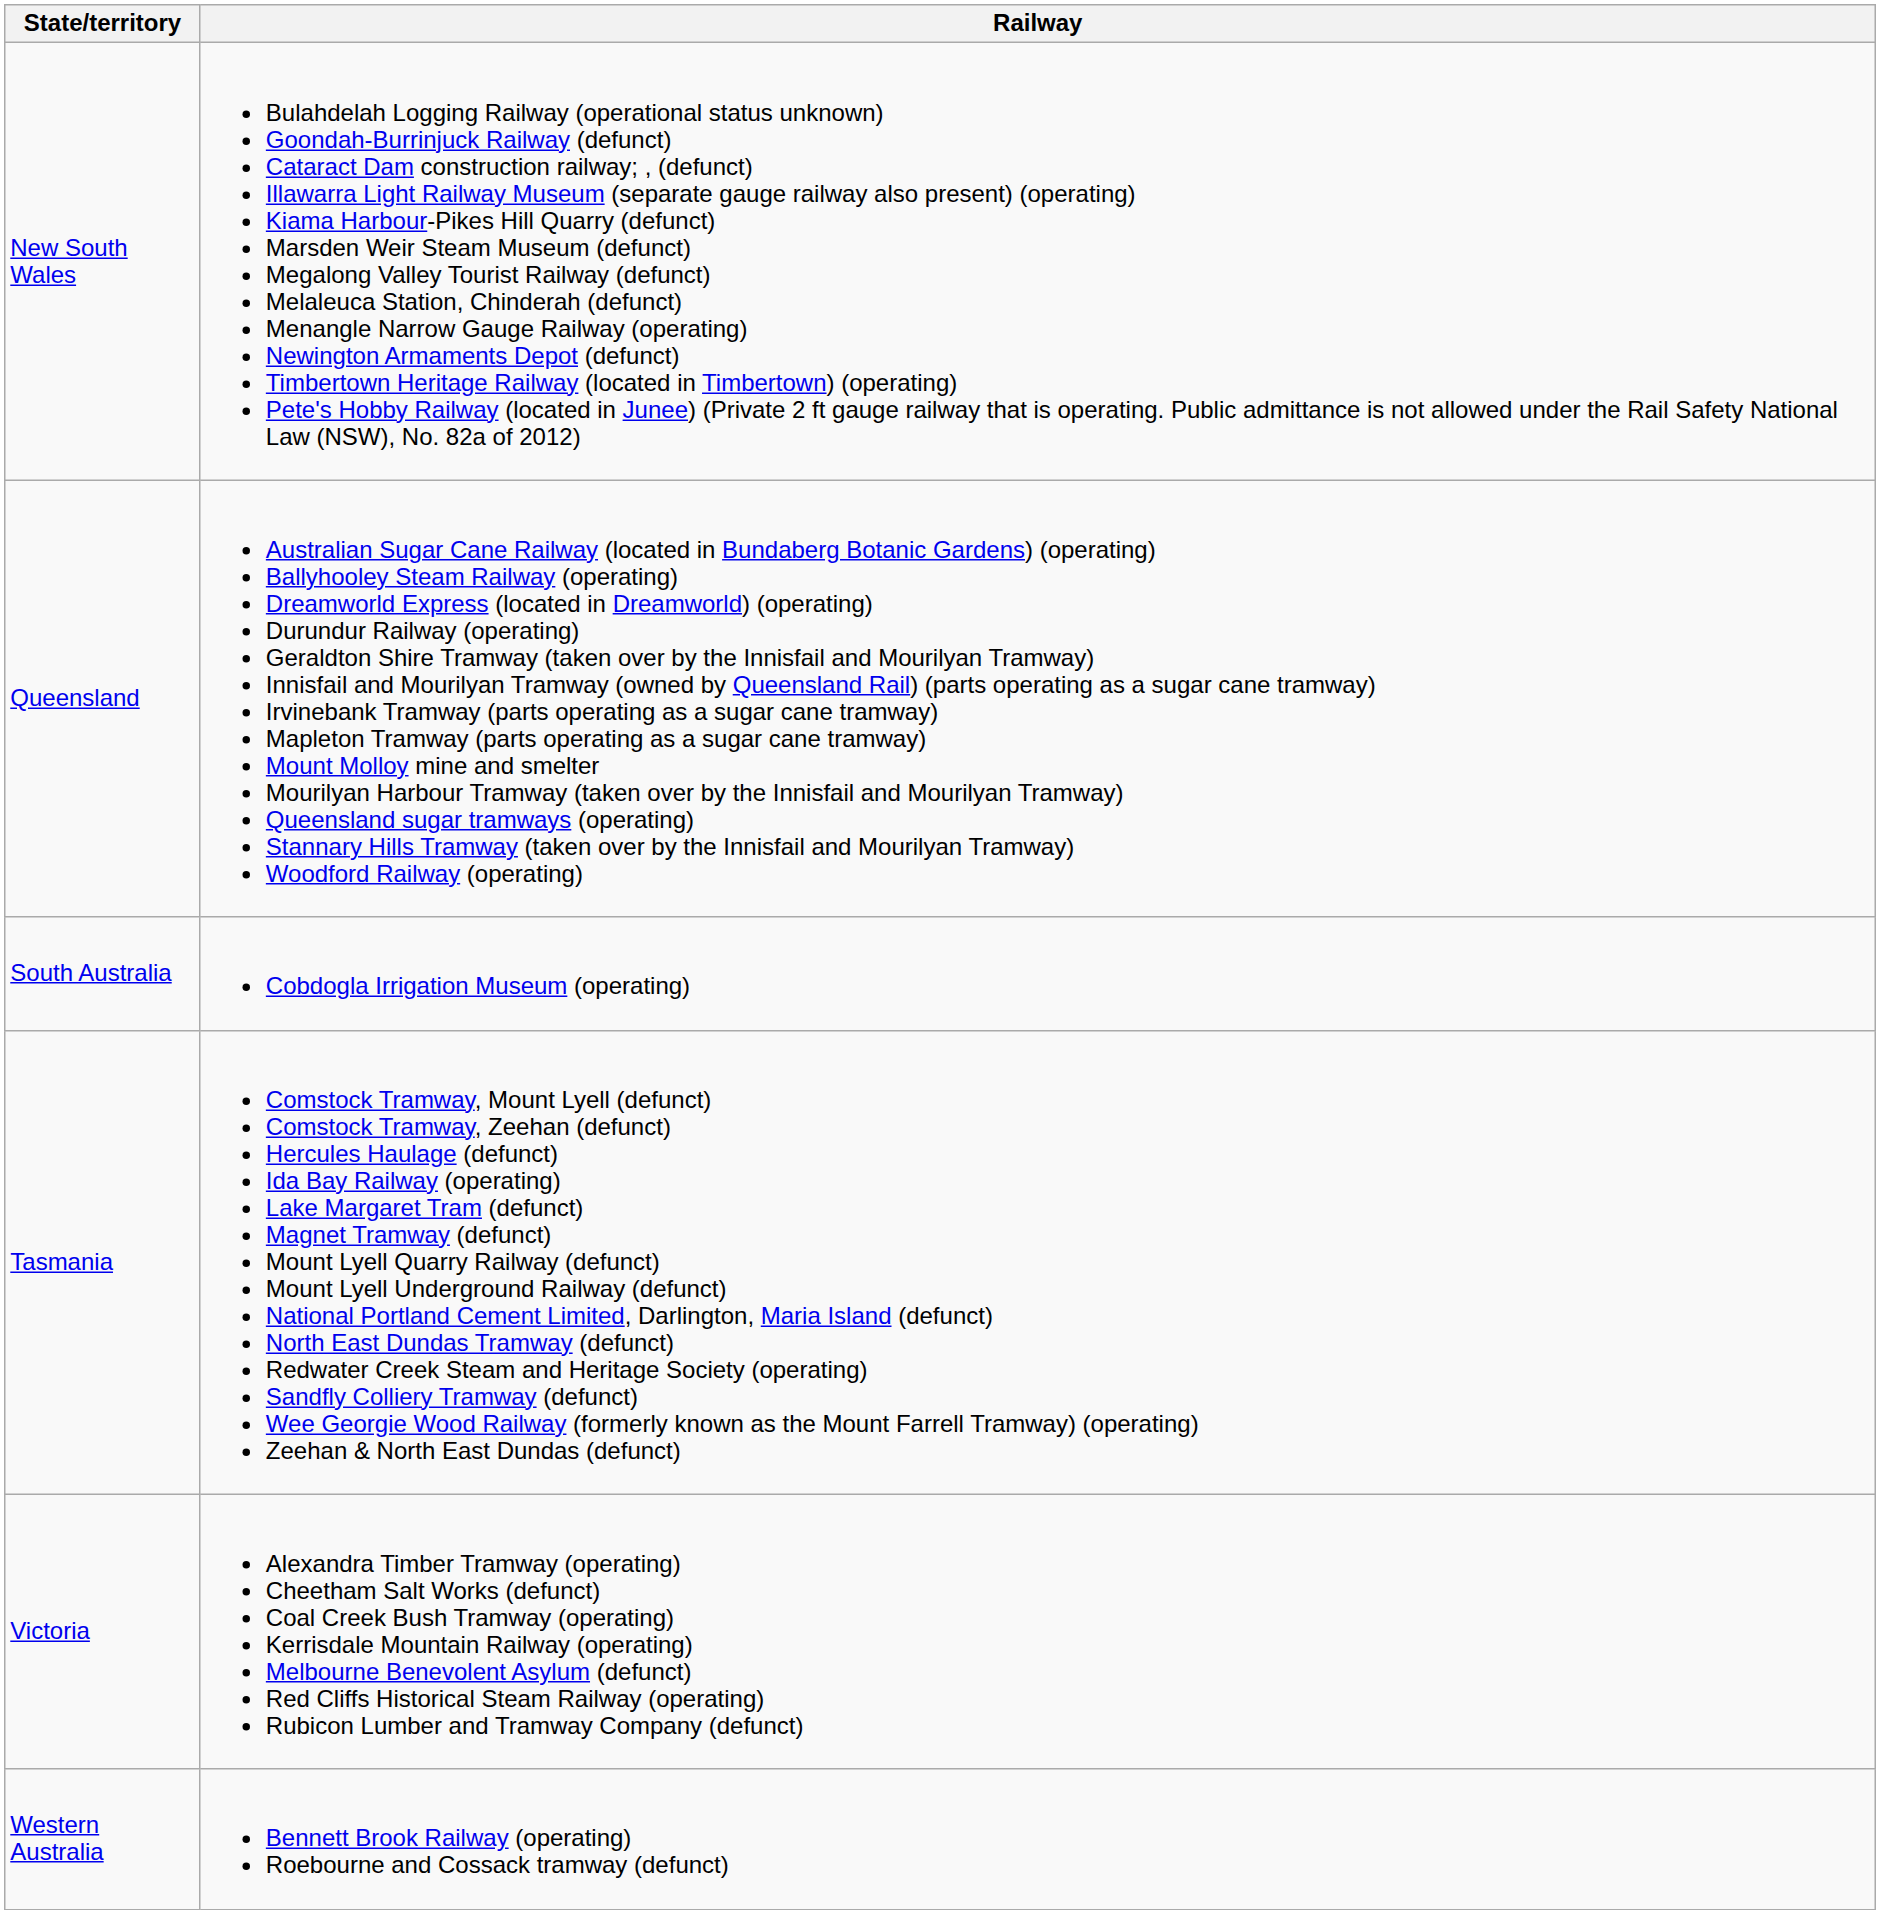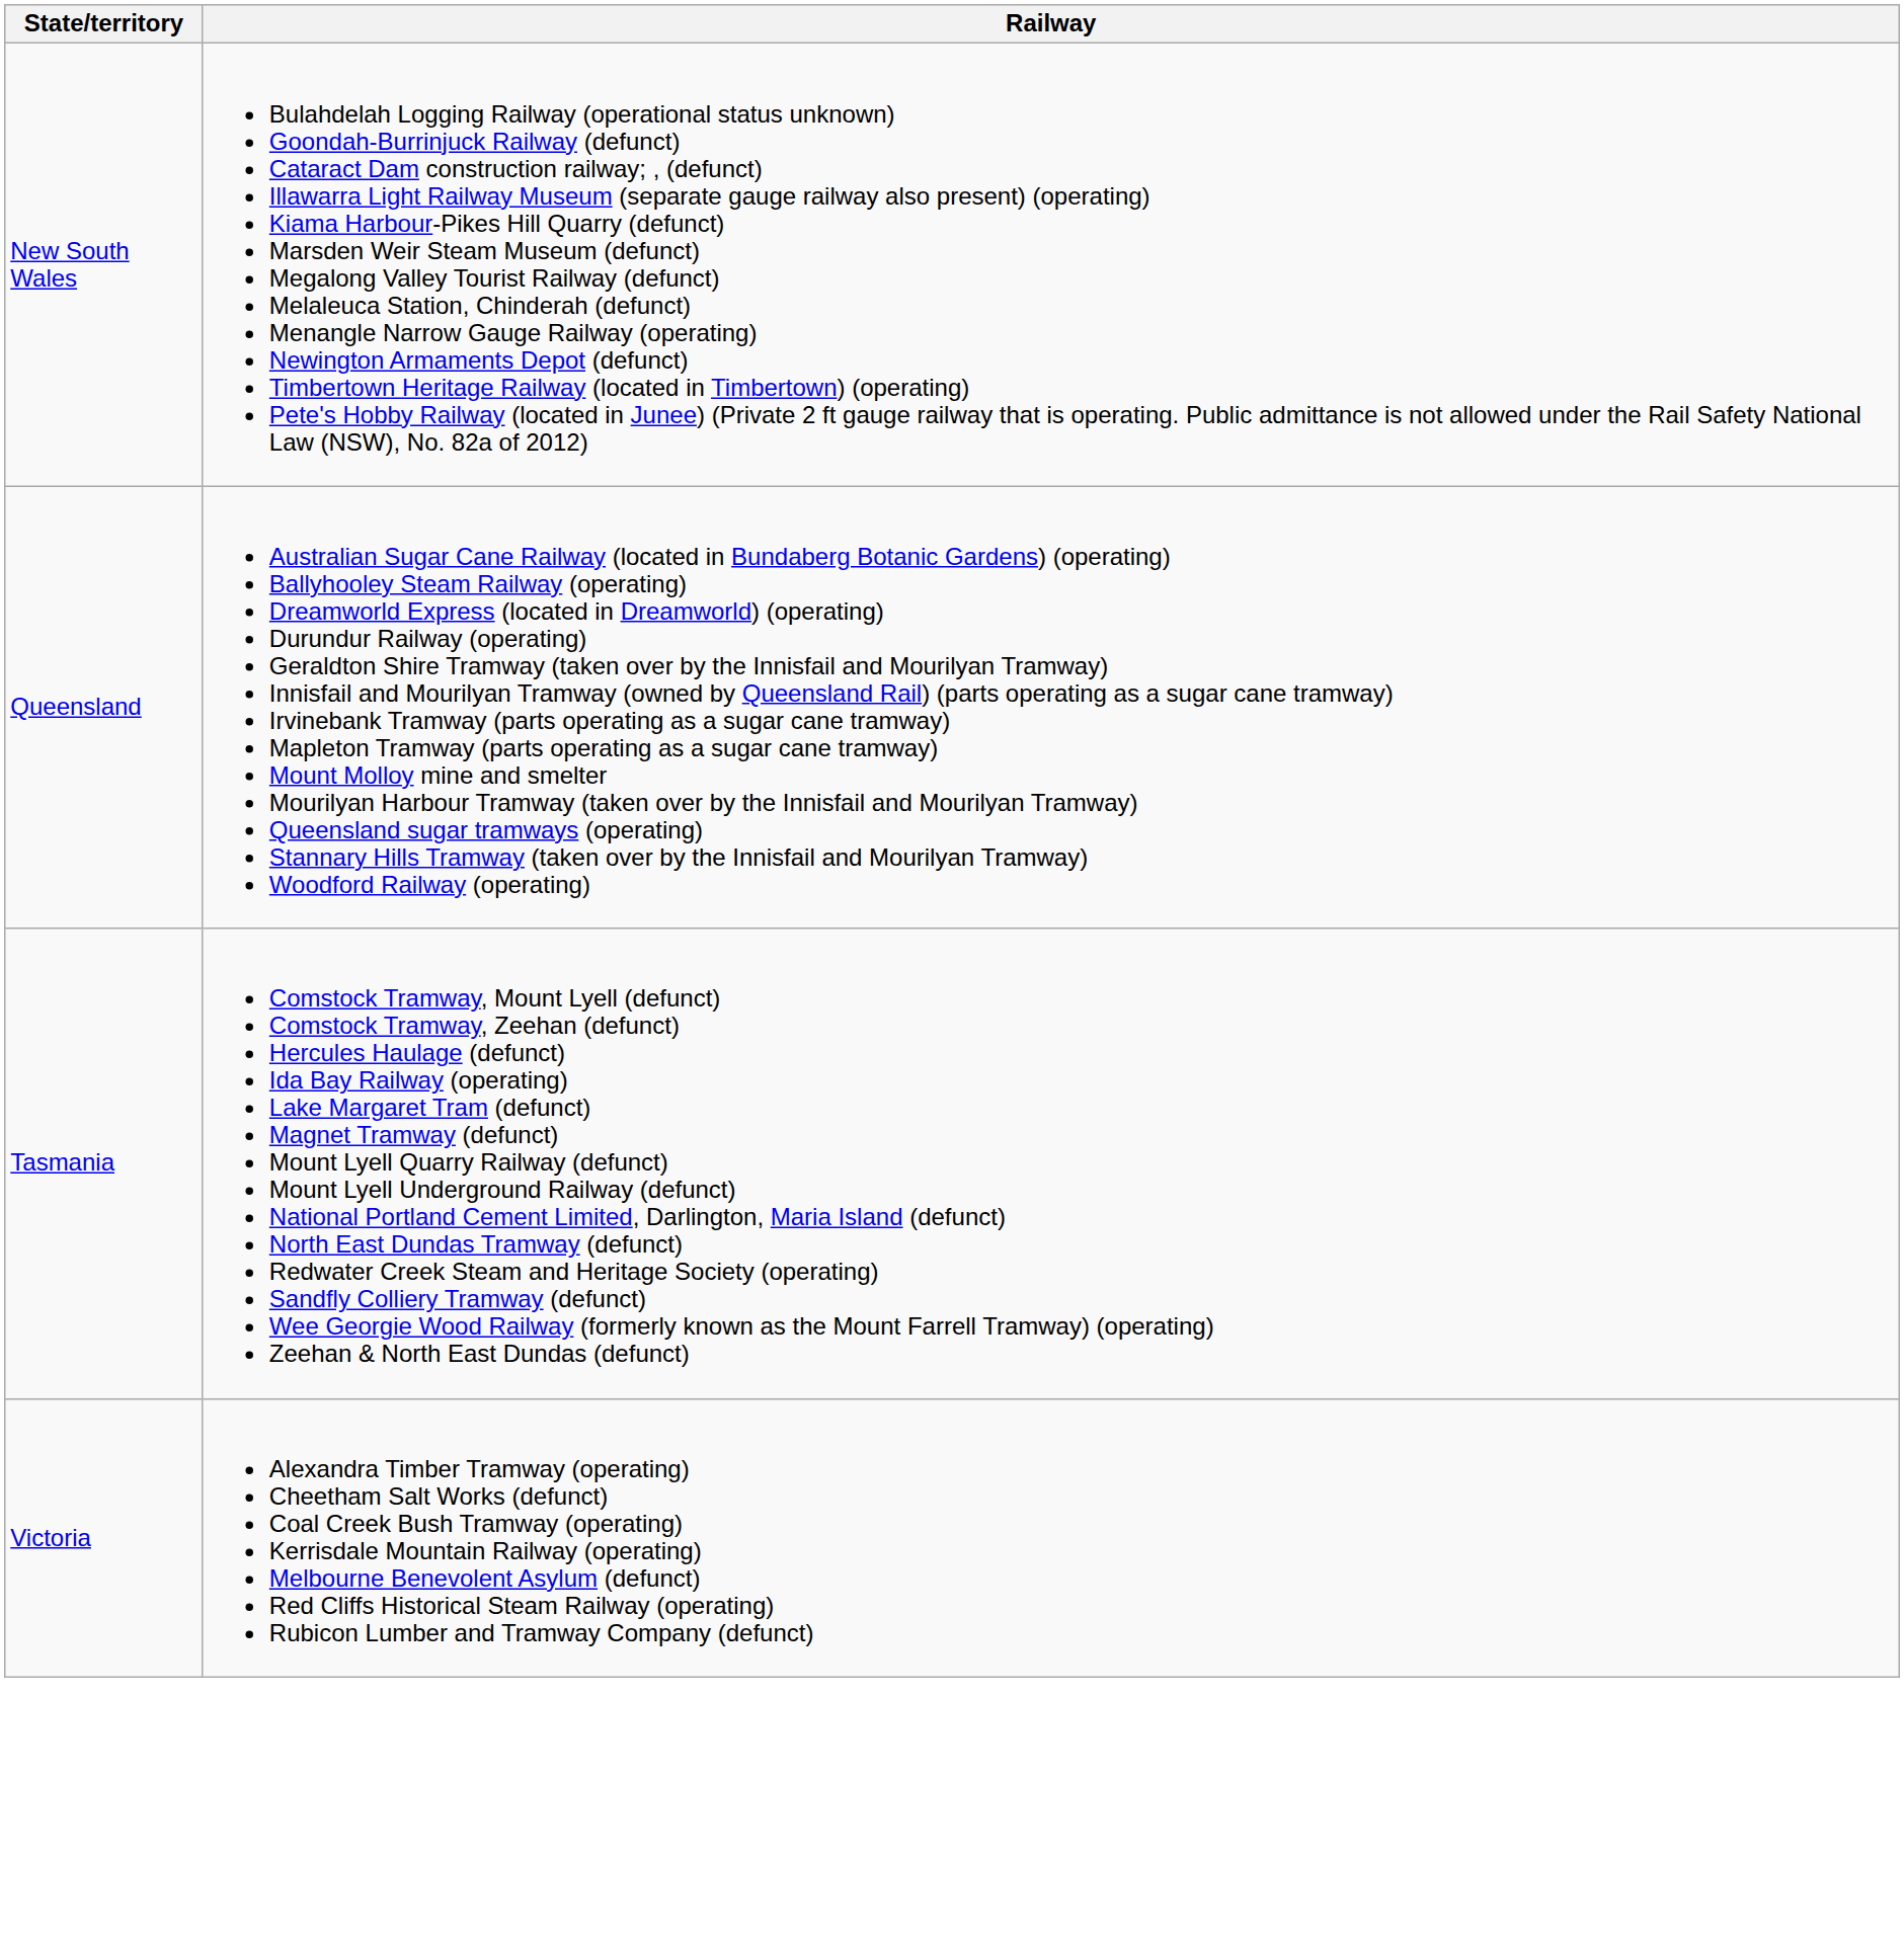 <table class=wikitable>
 <tr>
 <th>State/territory</th>
 <th>Railway</th>
 </tr>
 <tr>
 <td><a href='#'>New South Wales</a></td>
 <td><br><ul><li>Bulahdelah Logging Railway (operational status unknown)</li><li><a href='#'>Goondah-Burrinjuck Railway</a> (defunct)</li><li><a href='#'>Cataract Dam</a> construction railway; , (defunct)</li><li><a href='#'>Illawarra Light Railway Museum</a> (separate  gauge railway also present) (operating)</li><li><a href='#'>Kiama Harbour</a>-Pikes Hill Quarry (defunct)</li><li>Marsden Weir Steam Museum (defunct)</li><li>Megalong Valley Tourist Railway (defunct)</li><li>Melaleuca Station, Chinderah (defunct)</li><li>Menangle Narrow Gauge Railway (operating)</li><li><a href='#'>Newington Armaments Depot</a> (defunct)</li><li><a href='#'>Timbertown Heritage Railway</a> (located in <a href='#'>Timbertown</a>) (operating)</li><li><a href='#'>Pete's Hobby Railway</a> (located in <a href='#'>Junee</a>) (Private 2 ft gauge railway that is operating. Public admittance is not allowed under the Rail Safety National Law (NSW), No. 82a of 2012)</li></ul></td>
 </tr>
 <tr>
 <td><a href='#'>Queensland</a></td>
 <td><br><ul><li><a href='#'>Australian Sugar Cane Railway</a> (located in <a href='#'>Bundaberg Botanic Gardens</a>) (operating)</li><li><a href='#'>Ballyhooley Steam Railway</a> (operating)</li><li><a href='#'>Dreamworld Express</a> (located in <a href='#'>Dreamworld</a>) (operating)</li><li>Durundur Railway (operating)</li><li>Geraldton Shire Tramway (taken over by the Innisfail and Mourilyan Tramway)</li><li>Innisfail and Mourilyan Tramway (owned by <a href='#'>Queensland Rail</a>) (parts operating as a sugar cane tramway)</li><li>Irvinebank Tramway (parts operating as a sugar cane tramway)</li><li>Mapleton Tramway (parts operating as a sugar cane tramway)</li><li><a href='#'>Mount Molloy</a> mine and smelter</li><li>Mourilyan Harbour Tramway (taken over by the Innisfail and Mourilyan Tramway)</li><li><a href='#'>Queensland sugar tramways</a> (operating)</li><li><a href='#'>Stannary Hills Tramway</a> (taken over by the Innisfail and Mourilyan Tramway)</li><li><a href='#'>Woodford Railway</a> (operating)</li></ul></td>
 </tr>
 <tr>
-<td><a href='#'>South Australia</a></td>
-<td><br><ul><li><a href='#'>Cobdogla Irrigation Museum</a> (operating)</li></ul></td>
-</tr>
-<tr>
 <td><a href='#'>Tasmania</a></td>
 <td><br><ul><li><a href='#'>Comstock Tramway</a>, Mount Lyell (defunct)</li><li><a href='#'>Comstock Tramway</a>, Zeehan (defunct)</li><li><a href='#'>Hercules Haulage</a> (defunct)</li><li><a href='#'>Ida Bay Railway</a> (operating)</li><li><a href='#'>Lake Margaret Tram</a> (defunct)</li><li><a href='#'>Magnet Tramway</a> (defunct)</li><li>Mount Lyell Quarry Railway (defunct)</li><li>Mount Lyell Underground Railway (defunct)</li><li><a href='#'>National Portland Cement Limited</a>, Darlington, <a href='#'>Maria Island</a> (defunct)</li><li><a href='#'>North East Dundas Tramway</a> (defunct)</li><li>Redwater Creek Steam and Heritage Society (operating)</li><li><a href='#'>Sandfly Colliery Tramway</a> (defunct)</li><li><a href='#'>Wee Georgie Wood Railway</a> (formerly known as the Mount Farrell Tramway) (operating)</li><li>Zeehan & North East Dundas (defunct)</li></ul></td>
 </tr>
 <tr>
 <td><a href='#'>Victoria</a></td>
 <td><br><ul><li>Alexandra Timber Tramway (operating)</li><li>Cheetham Salt Works (defunct)</li><li>Coal Creek Bush Tramway (operating)</li><li>Kerrisdale Mountain Railway (operating)</li><li><a href='#'>Melbourne Benevolent Asylum</a> (defunct)</li><li>Red Cliffs Historical Steam Railway (operating)</li><li>Rubicon Lumber and Tramway Company (defunct)</li></ul></td>
 </tr>
-<tr>
-<td><a href='#'>Western Australia</a></td>
-<td><br><ul><li><a href='#'>Bennett Brook Railway</a> (operating)</li><li>Roebourne and Cossack tramway (defunct)</li></ul></td>
-</tr>
 </table>
